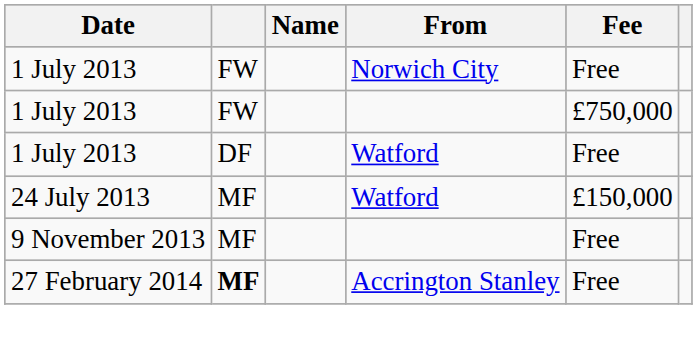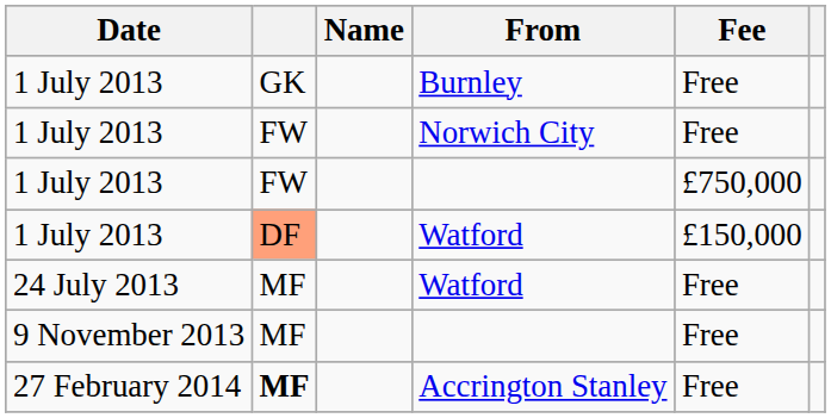 <table class="wikitable">
 <tr>
 <th scope=col>Date</th>
 <th scope=col></th>
 <th scope=col>Name</th>
 <th scope=col>From</th>
 <th scope=col>Fee</th>
 <th scope=col></th>
+</tr>
+<tr>
+<td>1 July 2013</td>
+<td>GK</td>
+<td></td>
+<td><a href='#'>Burnley</a></td>
+<td>Free</td>
+<td></td>
 </tr>
 <tr>
 <td>1 July 2013</td>
 <td>FW</td>
 <td></td>
 <td><a href='#'>Norwich City</a></td>
 <td>Free</td>
 <td></td>
 </tr>
 <tr>
 <td>1 July 2013</td>
 <td>FW</td>
 <td></td>
 <td></td>
 <td>£750,000</td>
 <td></td>
 </tr>
 <tr>
 <td>1 July 2013</td>
-<td>DF</td>
+<td style="background: lightsalmon;">DF</td>
 <td></td>
 <td><a href='#'>Watford</a></td>
-<td>Free</td>
+<td>£150,000</td>
 <td></td>
 </tr>
 <tr>
 <td>24 July 2013</td>
 <td>MF</td>
 <td></td>
 <td><a href='#'>Watford</a></td>
-<td>£150,000</td>
+<td>Free</td>
 <td></td>
 </tr>
 <tr>
 <td>9 November 2013</td>
 <td>MF</td>
 <td></td>
 <td></td>
 <td>Free</td>
 <td></td>
 </tr>
 <tr>
 <td>27 February 2014</td>
 <td><strong>MF</strong></td>
 <td></td>
 <td><a href='#'>Accrington Stanley</a></td>
 <td>Free</td>
 <td></td>
 </tr>
 </table>
